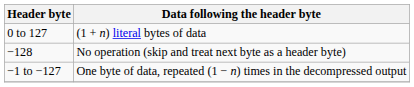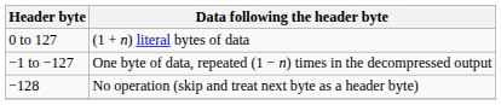 <table class="wikitable">
 <tr>
 <th>Header byte</th>
 <th>Data following the header byte</th>
 </tr>
 <tr>
 <td>0 to 127</td>
 <td>(1 + <em>n</em>) <a href='#'>literal</a> bytes of data</td>
 </tr>
 <tr>
+<td>−1 to −127</td>
+<td>One byte of data, repeated (1 − <em>n</em>) times in the decompressed output</td>
+</tr>
+<tr>
 <td>−128</td>
 <td>No operation (skip and treat next byte as a header byte)</td>
 </tr>
 <tr>
-<td>−1 to −127</td>
-<td>One byte of data, repeated (1 − <em>n</em>) times in the decompressed output</td>
-</tr>
-<tr>
 </tr>
 </table>
